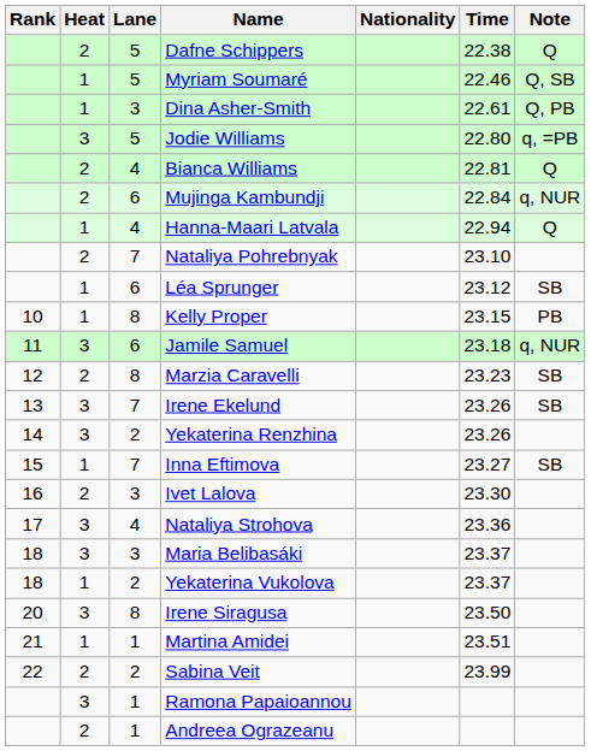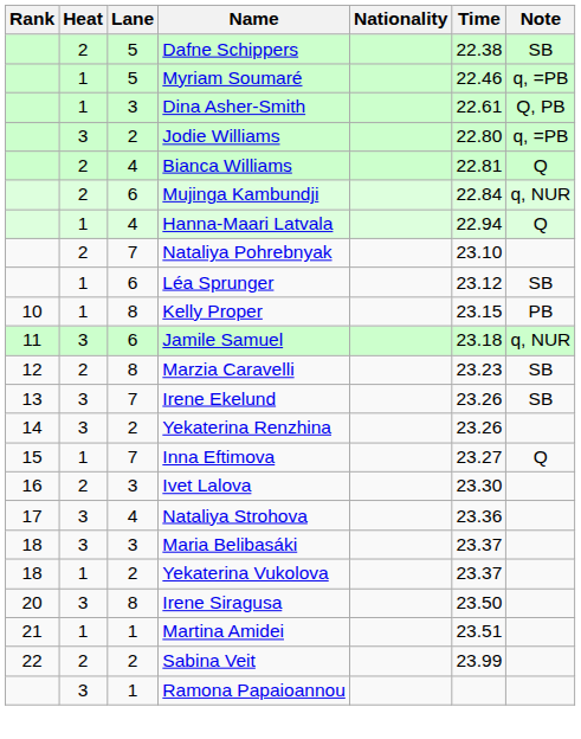 <table class="wikitable sortable" style="text-align:center">
 <tr>
 <th>Rank</th>
 <th>Heat</th>
 <th>Lane</th>
 <th>Name</th>
 <th>Nationality</th>
 <th>Time</th>
 <th>Note</th>
 </tr>
 <tr bgcolor=ccffcc>
 <td></td>
 <td>2</td>
 <td>5</td>
 <td align=left><a href='#'>Dafne Schippers</a></td>
 <td align=left></td>
 <td>22.38</td>
-<td>Q</td>
+<td>SB</td>
 </tr>
 <tr bgcolor=ccffcc>
 <td></td>
 <td>1</td>
 <td>5</td>
 <td align=left><a href='#'>Myriam Soumaré</a></td>
 <td align=left></td>
 <td>22.46</td>
-<td>Q, SB</td>
+<td>q, =PB</td>
 </tr>
 <tr bgcolor=ccffcc>
 <td></td>
 <td>1</td>
 <td>3</td>
 <td align=left><a href='#'>Dina Asher-Smith</a></td>
 <td align=left></td>
 <td>22.61</td>
 <td>Q, PB</td>
 </tr>
 <tr bgcolor=ccffcc>
 <td></td>
 <td>3</td>
-<td>5</td>
+<td>2</td>
 <td align=left><a href='#'>Jodie Williams</a></td>
 <td align=left></td>
 <td>22.80</td>
 <td>q, =PB</td>
 </tr>
 <tr bgcolor=ccffcc>
 <td></td>
 <td>2</td>
 <td>4</td>
 <td align=left><a href='#'>Bianca Williams</a></td>
 <td align=left></td>
 <td>22.81</td>
 <td>Q</td>
 </tr>
 <tr bgcolor=ddffdd>
 <td></td>
 <td>2</td>
 <td>6</td>
 <td align=left><a href='#'>Mujinga Kambundji</a></td>
 <td align=left></td>
 <td>22.84</td>
 <td>q, NUR</td>
 </tr>
 <tr bgcolor=ddffdd>
 <td></td>
 <td>1</td>
 <td>4</td>
 <td align=left><a href='#'>Hanna-Maari Latvala</a></td>
 <td align=left></td>
 <td>22.94</td>
 <td>Q</td>
 </tr>
 <tr>
 <td></td>
 <td>2</td>
 <td>7</td>
 <td align=left><a href='#'>Nataliya Pohrebnyak</a></td>
 <td align=left></td>
 <td>23.10</td>
 <td></td>
 </tr>
 <tr>
 <td></td>
 <td>1</td>
 <td>6</td>
 <td align=left><a href='#'>Léa Sprunger</a></td>
 <td align=left></td>
 <td>23.12</td>
 <td>SB</td>
 </tr>
 <tr>
 <td>10</td>
 <td>1</td>
 <td>8</td>
 <td align=left><a href='#'>Kelly Proper</a></td>
 <td align=left></td>
 <td>23.15</td>
 <td>PB</td>
 </tr>
 <tr bgcolor=ccffcc>
 <td>11</td>
 <td>3</td>
 <td>6</td>
 <td align=left><a href='#'>Jamile Samuel</a></td>
 <td align=left></td>
 <td>23.18</td>
 <td>q, NUR</td>
 </tr>
 <tr>
 <td>12</td>
 <td>2</td>
 <td>8</td>
 <td align=left><a href='#'>Marzia Caravelli</a></td>
 <td align=left></td>
 <td>23.23</td>
 <td>SB</td>
 </tr>
 <tr>
 <td>13</td>
 <td>3</td>
 <td>7</td>
 <td align=left><a href='#'>Irene Ekelund</a></td>
 <td align=left></td>
 <td>23.26</td>
 <td>SB</td>
 </tr>
 <tr>
 <td>14</td>
 <td>3</td>
 <td>2</td>
 <td align=left><a href='#'>Yekaterina Renzhina</a></td>
 <td align=left></td>
 <td>23.26</td>
 <td></td>
 </tr>
 <tr>
 <td>15</td>
 <td>1</td>
 <td>7</td>
 <td align=left><a href='#'>Inna Eftimova</a></td>
 <td align=left></td>
 <td>23.27</td>
-<td>SB</td>
+<td>Q</td>
 </tr>
 <tr>
 <td>16</td>
 <td>2</td>
 <td>3</td>
 <td align=left><a href='#'>Ivet Lalova</a></td>
 <td align=left></td>
 <td>23.30</td>
 <td></td>
 </tr>
 <tr>
 <td>17</td>
 <td>3</td>
 <td>4</td>
 <td align=left><a href='#'>Nataliya Strohova</a></td>
 <td align=left></td>
 <td>23.36</td>
 <td></td>
 </tr>
 <tr>
 <td>18</td>
 <td>3</td>
 <td>3</td>
 <td align=left><a href='#'>Maria Belibasáki</a></td>
 <td align=left></td>
 <td>23.37</td>
 <td></td>
 </tr>
 <tr>
 <td>18</td>
 <td>1</td>
 <td>2</td>
 <td align=left><a href='#'>Yekaterina Vukolova</a></td>
 <td align=left></td>
 <td>23.37</td>
 <td></td>
 </tr>
 <tr>
 <td>20</td>
 <td>3</td>
 <td>8</td>
 <td align=left><a href='#'>Irene Siragusa</a></td>
 <td align=left></td>
 <td>23.50</td>
 <td></td>
 </tr>
 <tr>
 <td>21</td>
 <td>1</td>
 <td>1</td>
 <td align=left><a href='#'>Martina Amidei</a></td>
 <td align=left></td>
 <td>23.51</td>
 <td></td>
 </tr>
 <tr>
 <td>22</td>
 <td>2</td>
 <td>2</td>
 <td align=left><a href='#'>Sabina Veit</a></td>
 <td align=left></td>
 <td>23.99</td>
 <td></td>
 </tr>
 <tr>
 <td></td>
 <td>3</td>
 <td>1</td>
 <td align=left><a href='#'>Ramona Papaioannou</a></td>
 <td align=left></td>
 <td></td>
 <td></td>
 </tr>
-<tr>
-<td></td>
-<td>2</td>
-<td>1</td>
-<td align=left><a href='#'>Andreea Ograzeanu</a></td>
-<td align=left></td>
-<td></td>
-<td></td>
-</tr>
 </table>
